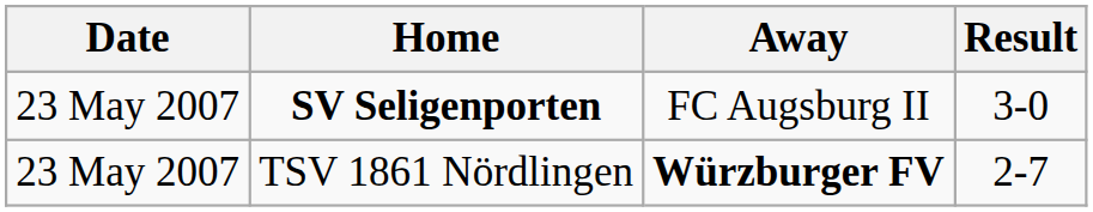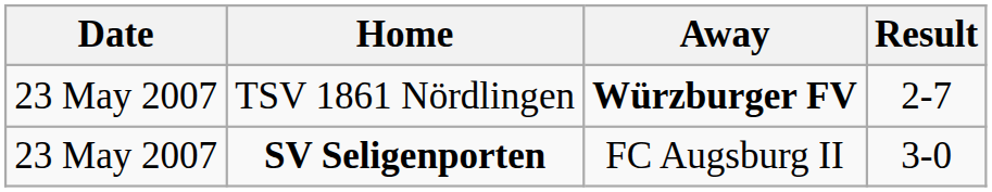 <table class="wikitable">
 <tr>
 <th>Date</th>
 <th>Home</th>
 <th>Away</th>
 <th>Result</th>
 </tr>
 <tr align="center">
 <td>23 May 2007</td>
+<td>TSV 1861 Nördlingen</td>
+<td><strong>Würzburger FV</strong></td>
+<td>2-7</td>
+</tr>
+<tr align="center">
+<td>23 May 2007</td>
 <td><strong>SV Seligenporten</strong></td>
 <td>FC Augsburg II</td>
 <td>3-0</td>
 </tr>
-<tr align="center">
-<td>23 May 2007</td>
-<td>TSV 1861 Nördlingen</td>
-<td><strong>Würzburger FV</strong></td>
-<td>2-7</td>
-</tr>
 </table>
